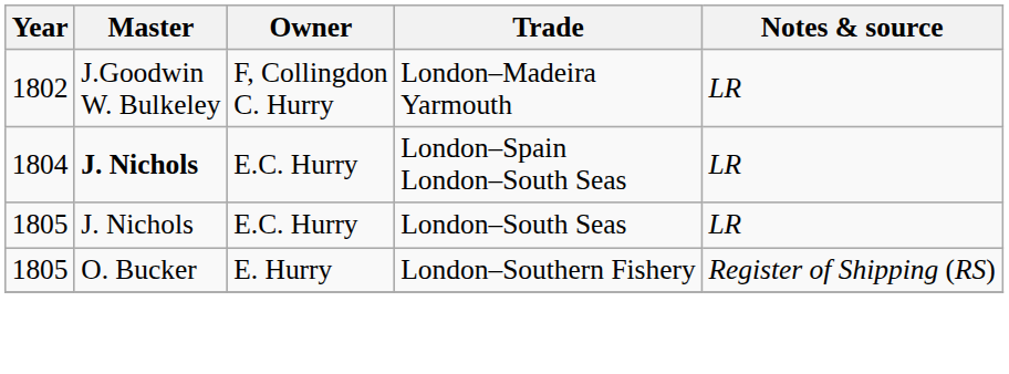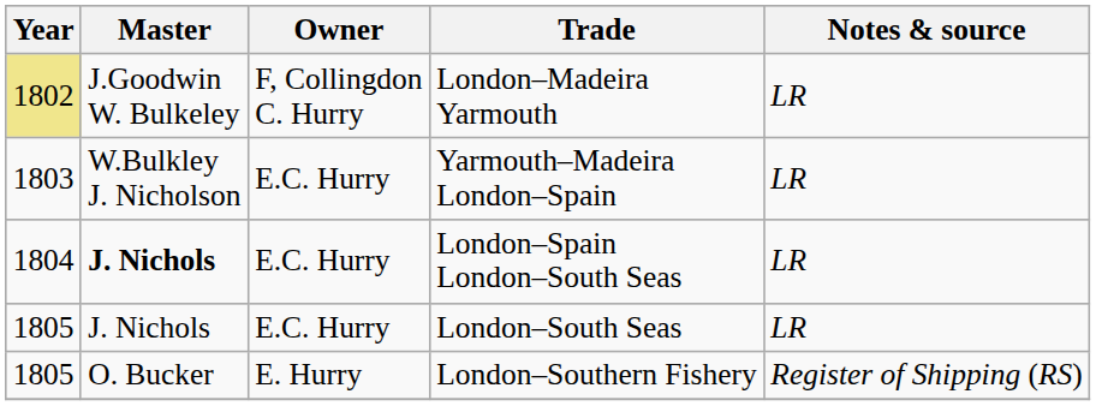 <table class="sortable wikitable">
 <tr>
 <th>Year</th>
 <th>Master</th>
 <th>Owner</th>
 <th>Trade</th>
 <th>Notes & source</th>
 </tr>
 <tr>
-<td>1802</td>
+<td style="background: khaki;">1802</td>
 <td>J.Goodwin<br>W. Bulkeley</td>
 <td>F, Collingdon<br>C. Hurry</td>
 <td>London–Madeira<br>Yarmouth</td>
+<td><em>LR</em></td>
+</tr>
+<tr>
+<td>1803</td>
+<td>W.Bulkley<br>J. Nicholson</td>
+<td>E.C. Hurry</td>
+<td>Yarmouth–Madeira<br>London–Spain</td>
 <td><em>LR</em></td>
 </tr>
 <tr>
 <td>1804</td>
 <td><strong>J. Nichols</strong></td>
 <td>E.C. Hurry</td>
 <td>London–Spain<br>London–South Seas</td>
 <td><em>LR</em></td>
 </tr>
 <tr>
 <td>1805</td>
 <td>J. Nichols</td>
 <td>E.C. Hurry</td>
 <td>London–South Seas</td>
 <td><em>LR</em></td>
 </tr>
 <tr>
 <td>1805</td>
 <td>O. Bucker</td>
 <td>E. Hurry</td>
 <td>London–Southern Fishery</td>
 <td><em>Register of Shipping</em> (<em>RS</em>)</td>
 </tr>
 <tr>
 </tr>
 </table>
